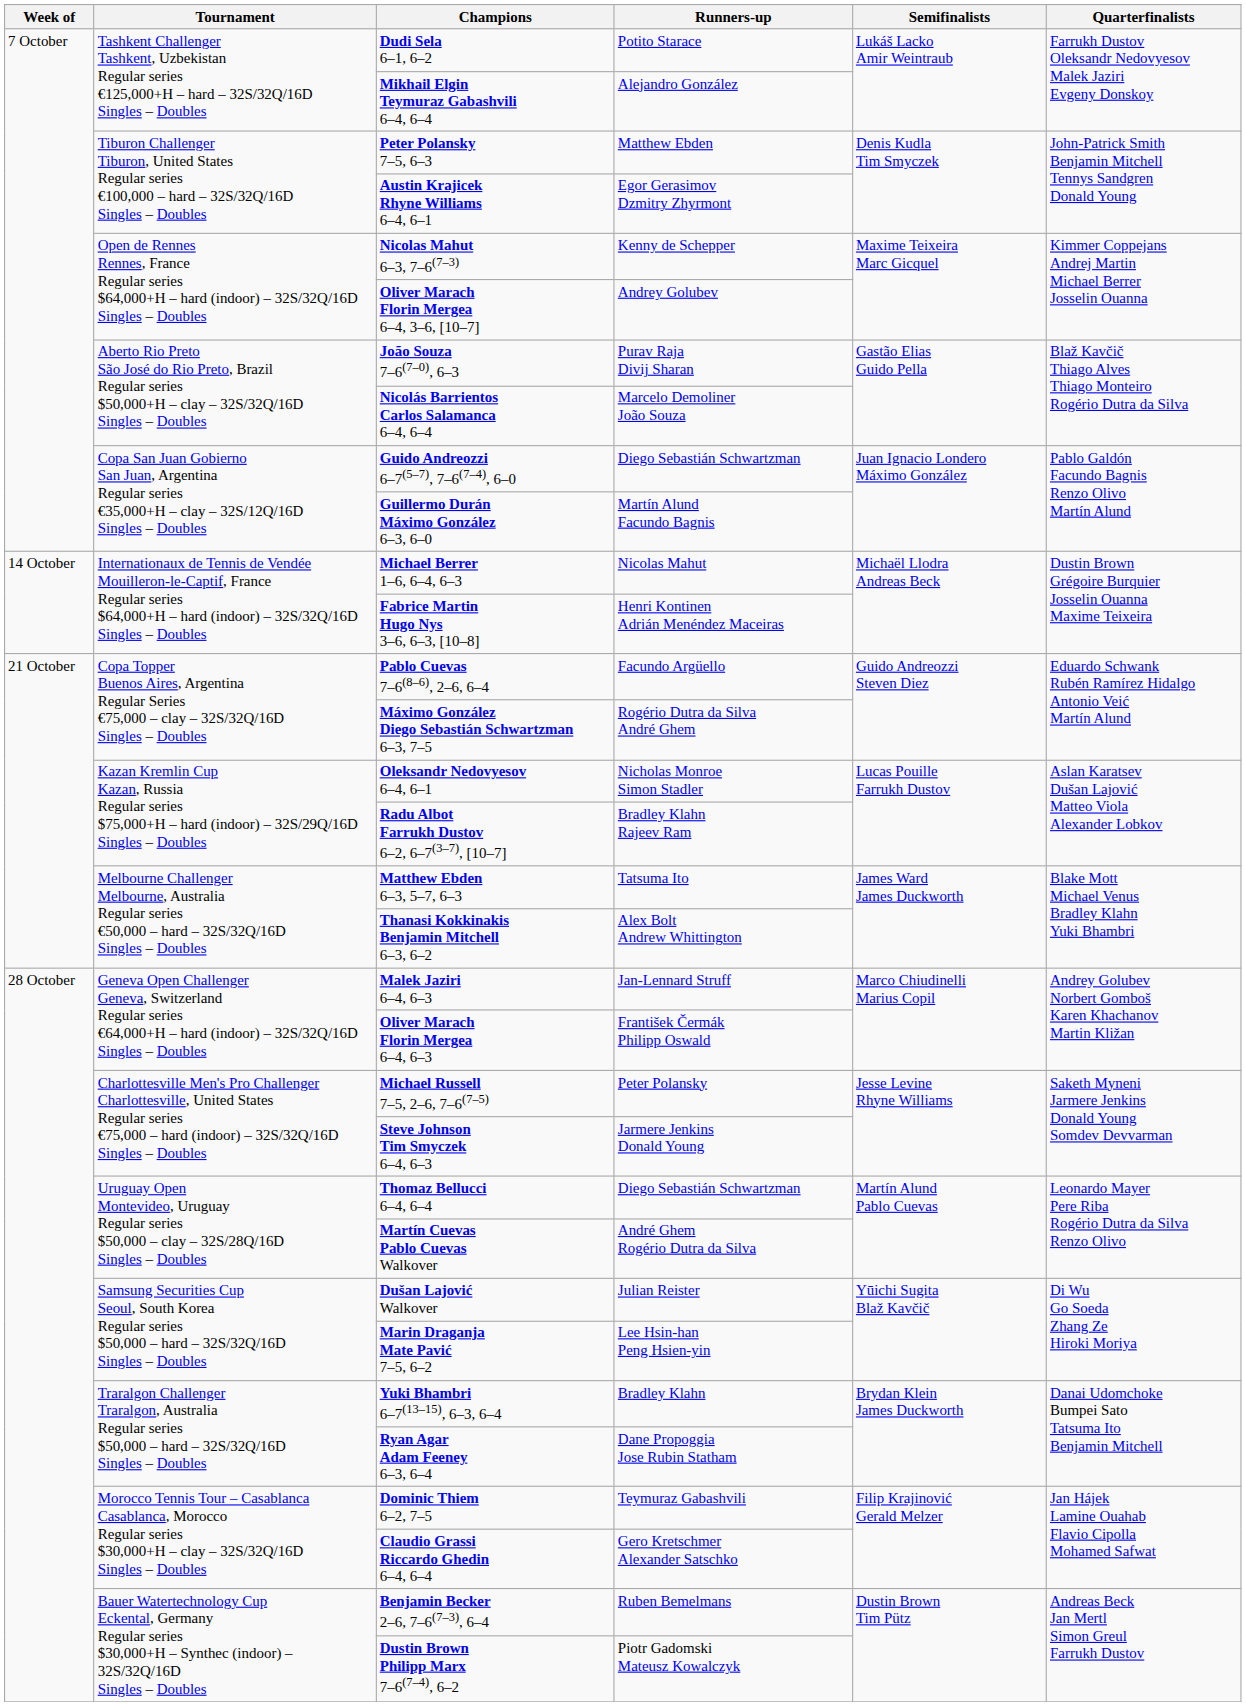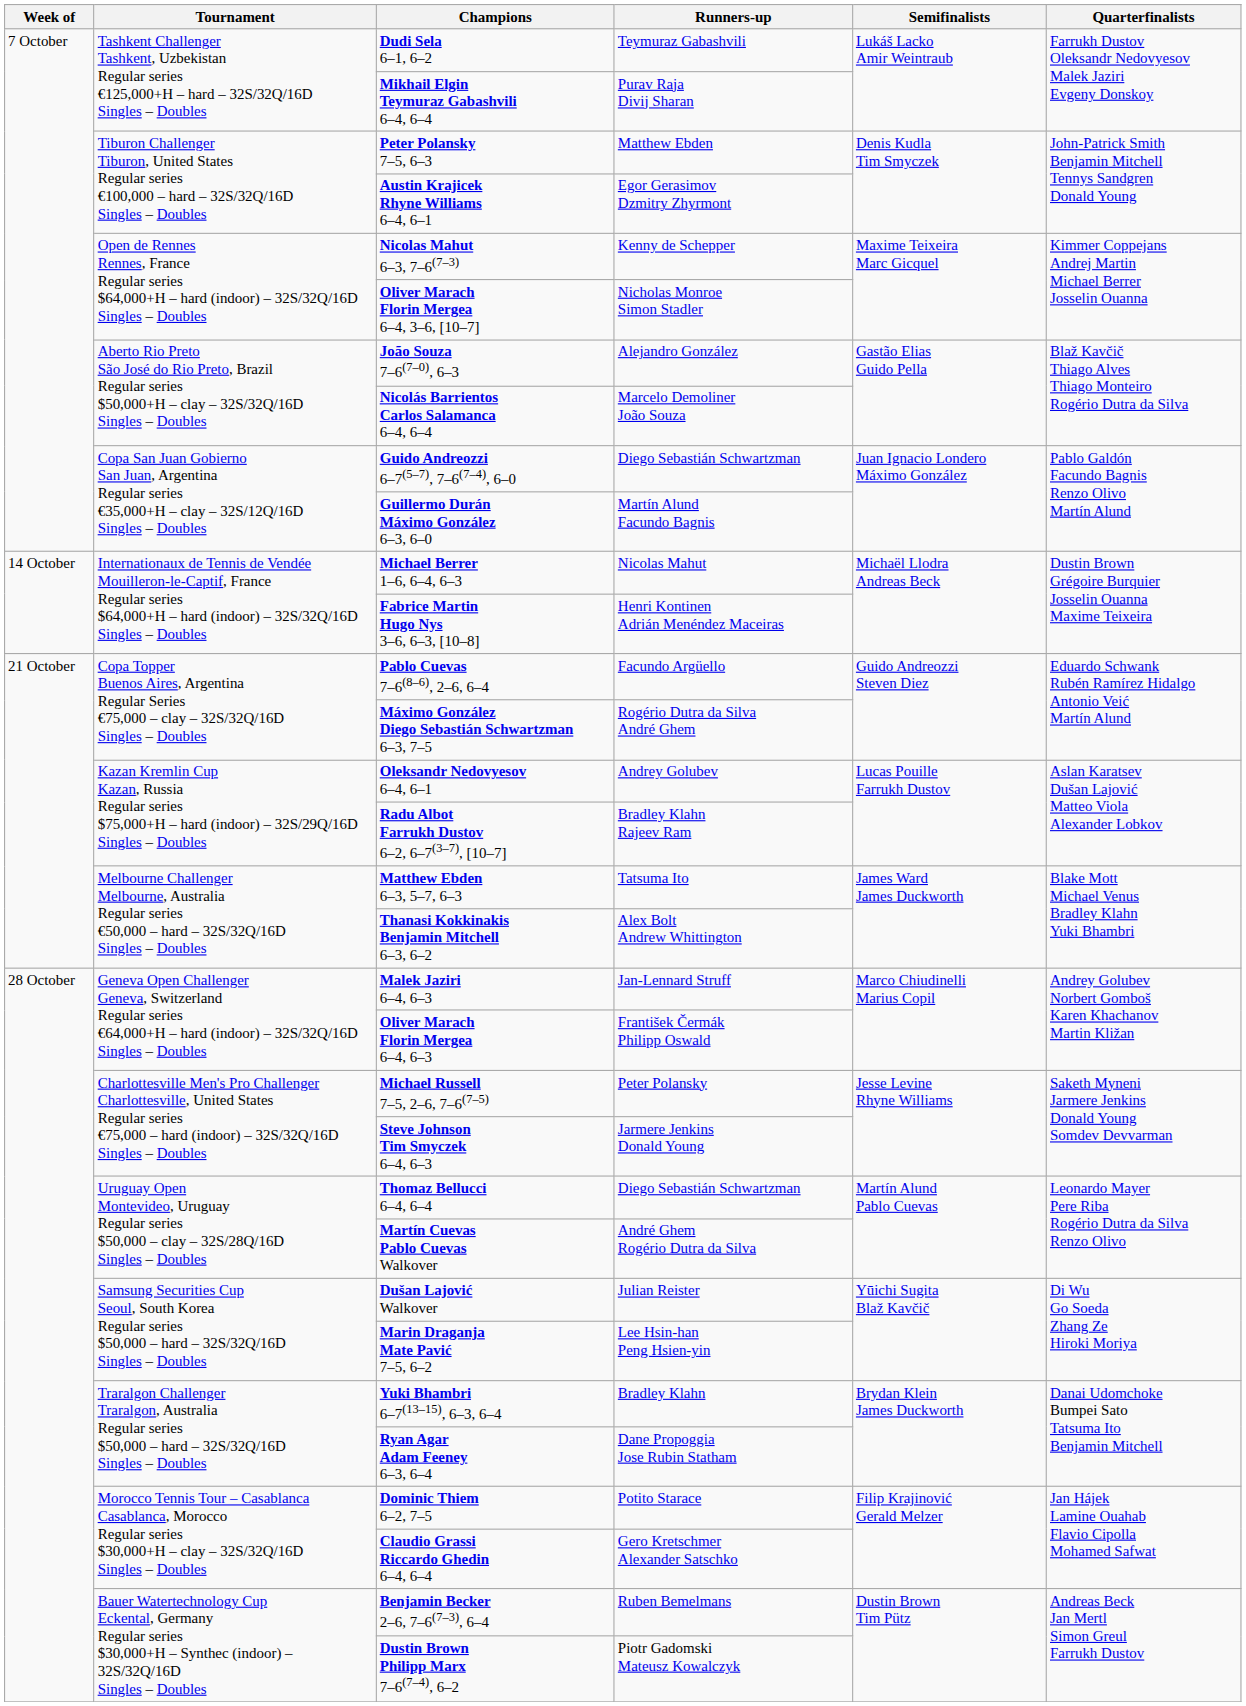 <table class=wikitable style=font-size:85%;>
 <tr>
 <th width=75>Week of</th>
 <th width=250>Tournament</th>
 <th width=210>Champions</th>
 <th width=210>Runners-up</th>
 <th width=170>Semifinalists</th>
 <th width=170>Quarterfinalists</th>
 </tr>
 <tr valign=top>
 <td rowspan=10>7 October</td>
 <td rowspan=2><a href='#'>Tashkent Challenger</a><br><a href='#'>Tashkent</a>, Uzbekistan<br>Regular series<br>€125,000+H – hard – 32S/32Q/16D<br><a href='#'>Singles</a> – <a href='#'>Doubles</a></td>
 <td> <strong><a href='#'>Dudi Sela</a></strong><br>6–1, 6–2</td>
-<td> <a href='#'>Potito Starace</a></td>
+<td> <a href='#'>Teymuraz Gabashvili</a></td>
 <td rowspan=2> <a href='#'>Lukáš Lacko</a> <br>  <a href='#'>Amir Weintraub</a></td>
 <td rowspan=2> <a href='#'>Farrukh Dustov</a> <br>  <a href='#'>Oleksandr Nedovyesov</a> <br>  <a href='#'>Malek Jaziri</a> <br> <a href='#'>Evgeny Donskoy</a></td>
 </tr>
 <tr valign=top>
 <td> <strong><a href='#'>Mikhail Elgin</a></strong> <br>  <strong><a href='#'>Teymuraz Gabashvili</a></strong><br>6–4, 6–4</td>
-<td> <a href='#'>Alejandro González</a></td>
+<td> <a href='#'>Purav Raja</a> <br>  <a href='#'>Divij Sharan</a></td>
 </tr>
 <tr valign=top>
 <td rowspan=2><a href='#'>Tiburon Challenger</a><br><a href='#'>Tiburon</a>, United States<br>Regular series<br>€100,000 – hard – 32S/32Q/16D<br><a href='#'>Singles</a> – <a href='#'>Doubles</a></td>
 <td> <strong><a href='#'>Peter Polansky</a></strong><br>7–5, 6–3</td>
 <td> <a href='#'>Matthew Ebden</a></td>
 <td rowspan=2> <a href='#'>Denis Kudla</a> <br>  <a href='#'>Tim Smyczek</a></td>
 <td rowspan=2> <a href='#'>John-Patrick Smith</a> <br> <a href='#'>Benjamin Mitchell</a> <br> <a href='#'>Tennys Sandgren</a> <br>  <a href='#'>Donald Young</a></td>
 </tr>
 <tr valign=top>
 <td> <strong><a href='#'>Austin Krajicek</a></strong> <br>  <strong><a href='#'>Rhyne Williams</a></strong><br>6–4, 6–1</td>
 <td> <a href='#'>Egor Gerasimov</a> <br>  <a href='#'>Dzmitry Zhyrmont</a></td>
 </tr>
 <tr valign=top>
 <td rowspan=2><a href='#'>Open de Rennes</a><br><a href='#'>Rennes</a>, France<br>Regular series<br>$64,000+H – hard (indoor) – 32S/32Q/16D<br><a href='#'>Singles</a> – <a href='#'>Doubles</a></td>
 <td> <strong><a href='#'>Nicolas Mahut</a></strong><br>6–3, 7–6<sup>(7–3)</sup></td>
 <td> <a href='#'>Kenny de Schepper</a></td>
 <td rowspan=2> <a href='#'>Maxime Teixeira</a> <br>  <a href='#'>Marc Gicquel</a></td>
 <td rowspan=2> <a href='#'>Kimmer Coppejans</a> <br> <a href='#'>Andrej Martin</a> <br> <a href='#'>Michael Berrer</a><br>  <a href='#'>Josselin Ouanna</a></td>
 </tr>
 <tr valign=top>
 <td> <strong><a href='#'>Oliver Marach</a></strong> <br>  <strong><a href='#'>Florin Mergea</a></strong> <br>6–4, 3–6, [10–7]</td>
-<td> <a href='#'>Andrey Golubev</a></td>
+<td> <a href='#'>Nicholas Monroe</a> <br>  <a href='#'>Simon Stadler</a></td>
 </tr>
 <tr valign=top>
 <td rowspan=2><a href='#'>Aberto Rio Preto</a><br><a href='#'>São José do Rio Preto</a>, Brazil<br>Regular series<br>$50,000+H – clay – 32S/32Q/16D<br><a href='#'>Singles</a> – <a href='#'>Doubles</a></td>
 <td> <strong><a href='#'>João Souza</a></strong><br>7–6<sup>(7–0)</sup>, 6–3</td>
-<td> <a href='#'>Purav Raja</a> <br>  <a href='#'>Divij Sharan</a></td>
+<td> <a href='#'>Alejandro González</a></td>
 <td rowspan=2> <a href='#'>Gastão Elias</a> <br>  <a href='#'>Guido Pella</a></td>
 <td rowspan=2> <a href='#'>Blaž Kavčič</a> <br> <a href='#'>Thiago Alves</a> <br> <a href='#'>Thiago Monteiro</a><br>  <a href='#'>Rogério Dutra da Silva</a></td>
 </tr>
 <tr valign=top>
 <td> <strong><a href='#'>Nicolás Barrientos</a></strong> <br>  <strong><a href='#'>Carlos Salamanca</a></strong><br>6–4, 6–4</td>
 <td> <a href='#'>Marcelo Demoliner</a> <br>  <a href='#'>João Souza</a></td>
 </tr>
 <tr valign=top>
 <td rowspan=2><a href='#'>Copa San Juan Gobierno</a><br><a href='#'>San Juan</a>, Argentina<br>Regular series<br>€35,000+H – clay – 32S/12Q/16D<br><a href='#'>Singles</a> – <a href='#'>Doubles</a></td>
 <td> <strong><a href='#'>Guido Andreozzi</a></strong><br>6–7<sup>(5–7)</sup>, 7–6<sup>(7–4)</sup>, 6–0</td>
 <td> <a href='#'>Diego Sebastián Schwartzman</a></td>
 <td rowspan=2> <a href='#'>Juan Ignacio Londero</a> <br>  <a href='#'>Máximo González</a></td>
 <td rowspan=2> <a href='#'>Pablo Galdón</a> <br> <a href='#'>Facundo Bagnis</a> <br> <a href='#'>Renzo Olivo</a> <br>  <a href='#'>Martín Alund</a></td>
 </tr>
 <tr valign=top>
 <td> <strong><a href='#'>Guillermo Durán</a></strong> <br>  <strong><a href='#'>Máximo González</a></strong> <br>6–3, 6–0</td>
 <td> <a href='#'>Martín Alund</a> <br>  <a href='#'>Facundo Bagnis</a></td>
 </tr>
 <tr valign=top>
 <td rowspan=2>14 October</td>
 <td rowspan=2><a href='#'>Internationaux de Tennis de Vendée</a><br><a href='#'>Mouilleron-le-Captif</a>, France<br>Regular series<br>$64,000+H – hard (indoor) – 32S/32Q/16D<br><a href='#'>Singles</a> – <a href='#'>Doubles</a></td>
 <td> <strong><a href='#'>Michael Berrer</a></strong><br>1–6, 6–4, 6–3</td>
 <td> <a href='#'>Nicolas Mahut</a></td>
 <td rowspan=2> <a href='#'>Michaël Llodra</a> <br>  <a href='#'>Andreas Beck</a></td>
 <td rowspan=2> <a href='#'>Dustin Brown</a> <br> <a href='#'>Grégoire Burquier</a> <br> <a href='#'>Josselin Ouanna</a> <br>  <a href='#'>Maxime Teixeira</a></td>
 </tr>
 <tr valign=top>
 <td> <strong><a href='#'>Fabrice Martin</a></strong> <br> <strong> <a href='#'>Hugo Nys</a></strong><br>3–6, 6–3, [10–8]</td>
 <td><a href='#'>Henri Kontinen</a> <br>  <a href='#'>Adrián Menéndez Maceiras</a></td>
 </tr>
 <tr valign=top>
 <td rowspan=6>21 October</td>
 <td rowspan=2><a href='#'>Copa Topper</a><br><a href='#'>Buenos Aires</a>, Argentina<br>Regular Series <br>€75,000 – clay – 32S/32Q/16D<br><a href='#'>Singles</a> – <a href='#'>Doubles</a></td>
 <td> <strong><a href='#'>Pablo Cuevas</a></strong><br>7–6<sup>(8–6)</sup>, 2–6, 6–4</td>
 <td> <a href='#'>Facundo Argüello</a></td>
 <td rowspan=2> <a href='#'>Guido Andreozzi</a> <br>  <a href='#'>Steven Diez</a></td>
 <td rowspan=2> <a href='#'>Eduardo Schwank</a> <br> <a href='#'>Rubén Ramírez Hidalgo</a> <br>  <a href='#'>Antonio Veić</a> <br>  <a href='#'>Martín Alund</a></td>
 </tr>
 <tr valign=top>
 <td> <strong><a href='#'>Máximo González</a></strong> <br>  <strong><a href='#'>Diego Sebastián Schwartzman</a></strong><br> 6–3, 7–5</td>
 <td> <a href='#'>Rogério Dutra da Silva</a> <br>  <a href='#'>André Ghem</a></td>
 </tr>
 <tr valign=top>
 <td rowspan=2><a href='#'>Kazan Kremlin Cup</a><br><a href='#'>Kazan</a>, Russia<br>Regular series<br>$75,000+H – hard (indoor) – 32S/29Q/16D<br><a href='#'>Singles</a> – <a href='#'>Doubles</a></td>
 <td> <strong><a href='#'>Oleksandr Nedovyesov</a></strong><br>6–4, 6–1</td>
-<td> <a href='#'>Nicholas Monroe</a> <br>  <a href='#'>Simon Stadler</a></td>
+<td> <a href='#'>Andrey Golubev</a></td>
 <td rowspan=2> <a href='#'>Lucas Pouille</a><br> <a href='#'>Farrukh Dustov</a></td>
 <td rowspan=2> <a href='#'>Aslan Karatsev</a> <br> <a href='#'>Dušan Lajović</a> <br> <a href='#'>Matteo Viola</a><br> <a href='#'>Alexander Lobkov</a></td>
 </tr>
 <tr valign=top>
 <td> <strong><a href='#'>Radu Albot</a></strong> <br>  <strong><a href='#'>Farrukh Dustov</a></strong><br>6–2, 6–7<sup>(3–7)</sup>, [10–7]</td>
 <td> <a href='#'>Bradley Klahn</a> <br>  <a href='#'>Rajeev Ram</a></td>
 </tr>
 <tr valign=top>
 <td rowspan=2><a href='#'>Melbourne Challenger</a><br><a href='#'>Melbourne</a>, Australia<br>Regular series<br>€50,000 – hard – 32S/32Q/16D<br><a href='#'>Singles</a> – <a href='#'>Doubles</a></td>
 <td> <strong><a href='#'>Matthew Ebden</a></strong> <br>6–3, 5–7, 6–3</td>
 <td> <a href='#'>Tatsuma Ito</a></td>
 <td rowspan=2> <a href='#'>James Ward</a> <br> <a href='#'>James Duckworth</a></td>
 <td rowspan=2> <a href='#'>Blake Mott</a> <br> <a href='#'>Michael Venus</a> <br>  <a href='#'>Bradley Klahn</a> <br>  <a href='#'>Yuki Bhambri</a></td>
 </tr>
 <tr valign=top>
 <td> <strong><a href='#'>Thanasi Kokkinakis</a></strong> <br>  <strong><a href='#'>Benjamin Mitchell</a></strong><br> 6–3, 6–2</td>
 <td> <a href='#'>Alex Bolt</a> <br>  <a href='#'>Andrew Whittington</a></td>
 </tr>
 <tr valign=top>
 <td rowspan=14>28 October</td>
 <td rowspan=2><a href='#'>Geneva Open Challenger</a><br><a href='#'>Geneva</a>, Switzerland<br>Regular series<br>€64,000+H – hard (indoor) – 32S/32Q/16D<br><a href='#'>Singles</a> – <a href='#'>Doubles</a></td>
 <td> <strong><a href='#'>Malek Jaziri</a></strong> <br>6–4, 6–3</td>
 <td> <a href='#'>Jan-Lennard Struff</a></td>
 <td rowspan=2> <a href='#'>Marco Chiudinelli</a> <br>  <a href='#'>Marius Copil</a></td>
 <td rowspan=2> <a href='#'>Andrey Golubev</a> <br> <a href='#'>Norbert Gomboš</a> <br> <a href='#'>Karen Khachanov</a> <br>  <a href='#'>Martin Kližan</a></td>
 </tr>
 <tr valign=top>
 <td> <strong><a href='#'>Oliver Marach</a></strong> <br>  <strong><a href='#'>Florin Mergea</a></strong> <br> 6–4, 6–3</td>
 <td> <a href='#'>František Čermák</a> <br>  <a href='#'>Philipp Oswald</a></td>
 </tr>
 <tr valign=top>
 <td rowspan=2><a href='#'>Charlottesville Men's Pro Challenger</a> <br><a href='#'>Charlottesville</a>, United States <br>Regular series <br>€75,000 – hard (indoor) – 32S/32Q/16D <br><a href='#'>Singles</a> – <a href='#'>Doubles</a></td>
 <td> <strong><a href='#'>Michael Russell</a></strong><br>7–5, 2–6, 7–6<sup>(7–5)</sup></td>
 <td> <a href='#'>Peter Polansky</a></td>
 <td rowspan=2> <a href='#'>Jesse Levine</a> <br>  <a href='#'>Rhyne Williams</a></td>
 <td rowspan=2> <a href='#'>Saketh Myneni</a> <br> <a href='#'>Jarmere Jenkins</a> <br> <a href='#'>Donald Young</a> <br> <a href='#'>Somdev Devvarman</a></td>
 </tr>
 <tr valign=top>
 <td> <strong><a href='#'>Steve Johnson</a></strong> <br>  <strong><a href='#'>Tim Smyczek</a></strong> <br> 6–4, 6–3</td>
 <td> <a href='#'>Jarmere Jenkins</a> <br>  <a href='#'>Donald Young</a></td>
 </tr>
 <tr valign=top>
 <td rowspan=2><a href='#'>Uruguay Open</a><br><a href='#'>Montevideo</a>, Uruguay<br>Regular series<br>$50,000 – clay – 32S/28Q/16D<br><a href='#'>Singles</a> – <a href='#'>Doubles</a></td>
 <td> <strong><a href='#'>Thomaz Bellucci</a></strong> <br>6–4, 6–4</td>
 <td> <a href='#'>Diego Sebastián Schwartzman</a></td>
 <td rowspan=2> <a href='#'>Martín Alund</a> <br>  <a href='#'>Pablo Cuevas</a></td>
 <td rowspan=2> <a href='#'>Leonardo Mayer</a> <br> <a href='#'>Pere Riba</a> <br> <a href='#'>Rogério Dutra da Silva</a> <br> <a href='#'>Renzo Olivo</a></td>
 </tr>
 <tr valign=top>
 <td> <strong><a href='#'>Martín Cuevas</a></strong> <br>  <strong><a href='#'>Pablo Cuevas</a></strong><br> Walkover</td>
 <td> <a href='#'>André Ghem</a> <br>  <a href='#'>Rogério Dutra da Silva</a></td>
 </tr>
 <tr valign=top>
 <td rowspan=2><a href='#'>Samsung Securities Cup</a><br><a href='#'>Seoul</a>, South Korea<br>Regular series<br>$50,000 – hard – 32S/32Q/16D<br><a href='#'>Singles</a> – <a href='#'>Doubles</a></td>
 <td> <strong><a href='#'>Dušan Lajović</a></strong><br> Walkover</td>
 <td> <a href='#'>Julian Reister</a></td>
 <td rowspan=2> <a href='#'>Yūichi Sugita</a> <br>  <a href='#'>Blaž Kavčič</a></td>
 <td rowspan=2> <a href='#'>Di Wu</a> <br> <a href='#'>Go Soeda</a>  <br> <a href='#'>Zhang Ze</a> <br>  <a href='#'>Hiroki Moriya</a></td>
 </tr>
 <tr valign=top>
 <td> <strong><a href='#'>Marin Draganja</a></strong> <br>  <strong><a href='#'>Mate Pavić</a></strong> <br>7–5, 6–2</td>
 <td> <a href='#'>Lee Hsin-han</a> <br>  <a href='#'>Peng Hsien-yin</a></td>
 </tr>
 <tr valign=top>
 <td rowspan=2><a href='#'>Traralgon Challenger</a><br><a href='#'>Traralgon</a>, Australia<br>Regular series<br>$50,000 – hard – 32S/32Q/16D<br><a href='#'>Singles</a> – <a href='#'>Doubles</a></td>
 <td> <strong><a href='#'>Yuki Bhambri</a></strong> <br>6–7<sup>(13–15)</sup>, 6–3, 6–4</td>
 <td> <a href='#'>Bradley Klahn</a></td>
 <td rowspan=2> <a href='#'>Brydan Klein</a> <br>  <a href='#'>James Duckworth</a></td>
 <td rowspan=2> <a href='#'>Danai Udomchoke</a> <br> Bumpei Sato  <br> <a href='#'>Tatsuma Ito</a> <br>  <a href='#'>Benjamin Mitchell</a></td>
 </tr>
 <tr valign=top>
 <td> <strong><a href='#'>Ryan Agar</a></strong> <br>  <strong><a href='#'>Adam Feeney</a></strong> <br>6–3, 6–4</td>
 <td> <a href='#'>Dane Propoggia</a> <br>  <a href='#'>Jose Rubin Statham</a></td>
 </tr>
 <tr valign=top>
 <td rowspan=2><a href='#'>Morocco Tennis Tour – Casablanca</a><br><a href='#'>Casablanca</a>, Morocco<br>Regular series<br>$30,000+H – clay – 32S/32Q/16D<br><a href='#'>Singles</a> – <a href='#'>Doubles</a></td>
 <td> <strong><a href='#'>Dominic Thiem</a></strong><br>6–2, 7–5</td>
-<td> <a href='#'>Teymuraz Gabashvili</a></td>
+<td> <a href='#'>Potito Starace</a></td>
 <td rowspan=2> <a href='#'>Filip Krajinović</a> <br>  <a href='#'>Gerald Melzer</a></td>
 <td rowspan=2> <a href='#'>Jan Hájek</a> <br> <a href='#'>Lamine Ouahab</a> <br> <a href='#'>Flavio Cipolla</a> <br> <a href='#'>Mohamed Safwat</a></td>
 </tr>
 <tr valign=top>
 <td> <strong><a href='#'>Claudio Grassi</a></strong><br> <strong><a href='#'>Riccardo Ghedin</a></strong><br>6–4, 6–4</td>
 <td> <a href='#'>Gero Kretschmer</a><br> <a href='#'>Alexander Satschko</a></td>
 </tr>
 <tr valign=top>
 <td rowspan=2><a href='#'>Bauer Watertechnology Cup</a><br><a href='#'>Eckental</a>, Germany<br>Regular series<br>$30,000+H – Synthec (indoor) – 32S/32Q/16D<br><a href='#'>Singles</a> – <a href='#'>Doubles</a></td>
 <td> <strong><a href='#'>Benjamin Becker</a></strong> <br>2–6, 7–6<sup>(7–3)</sup>, 6–4</td>
 <td> <a href='#'>Ruben Bemelmans</a></td>
 <td rowspan=2> <a href='#'>Dustin Brown</a> <br>  <a href='#'>Tim Pütz</a></td>
 <td rowspan=2> <a href='#'>Andreas Beck</a> <br> <a href='#'>Jan Mertl</a> <br> <a href='#'>Simon Greul</a> <br>  <a href='#'>Farrukh Dustov</a></td>
 </tr>
 <tr valign=top>
 <td> <strong><a href='#'>Dustin Brown</a></strong> <br>  <strong><a href='#'>Philipp Marx</a></strong> <br> 7–6<sup>(7–4)</sup>, 6–2</td>
 <td> Piotr Gadomski <br>  <a href='#'>Mateusz Kowalczyk</a></td>
 </tr>
 </table>
